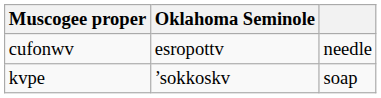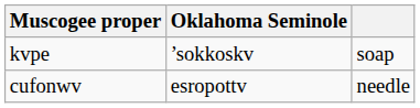 <table class="wikitable">
 <tr>
 <th>Muscogee proper</th>
 <th>Oklahoma Seminole</th>
 <th></th>
 </tr>
 <tr>
+<td>kvpe</td>
+<td>’sokkoskv</td>
+<td>soap</td>
+</tr>
+<tr>
 <td>cufonwv</td>
 <td>esropottv</td>
 <td>needle</td>
 </tr>
-<tr>
-<td>kvpe</td>
-<td>’sokkoskv</td>
-<td>soap</td>
-</tr>
 </table>
